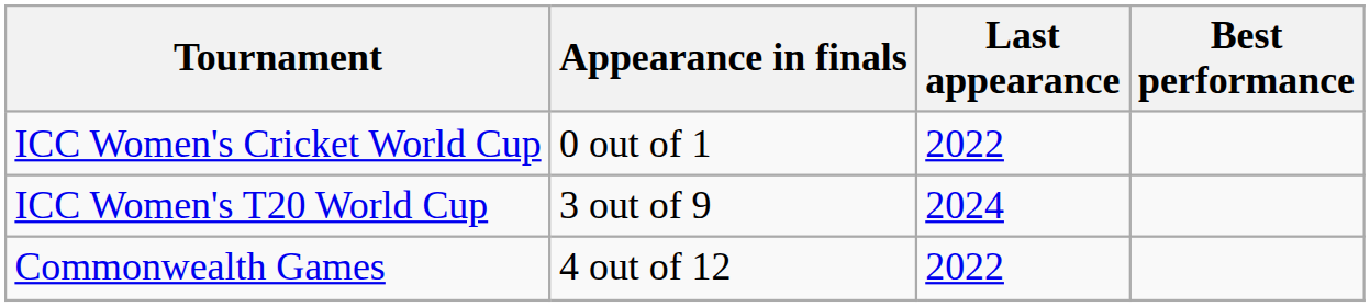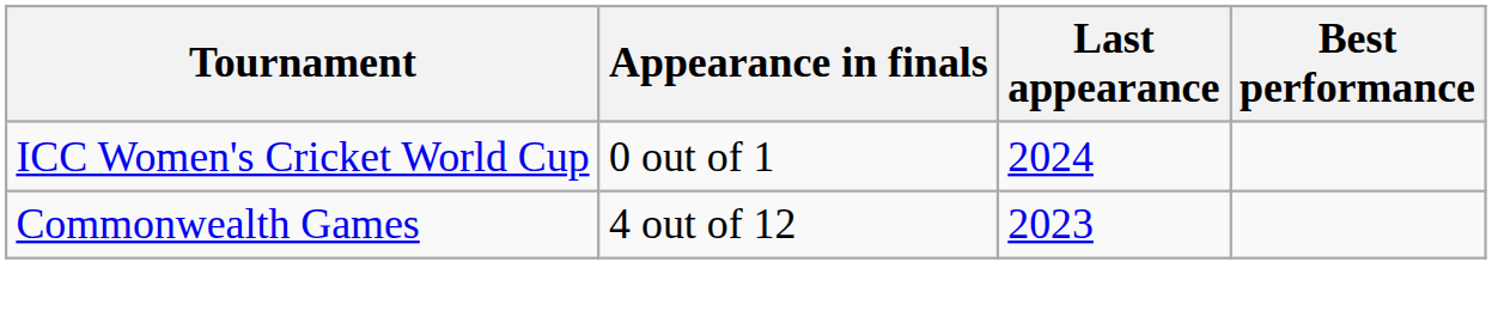 <table class="wikitable sortable" style="text-align:left;">
 <tr>
 <th>Tournament</th>
 <th data-sort-type="number">Appearance in finals</th>
 <th>Last<br>appearance</th>
 <th>Best<br>performance</th>
 </tr>
 <tr>
 <td><a href='#'>ICC Women's Cricket World Cup</a></td>
 <td>0 out of 1</td>
-<td><a href='#'>2022</a></td>
-<td></td>
-</tr>
-<tr>
-<td><a href='#'>ICC Women's T20 World Cup</a></td>
-<td>3 out of 9</td>
 <td><a href='#'>2024</a></td>
 <td></td>
 </tr>
 <tr>
 <td><a href='#'>Commonwealth Games</a></td>
 <td>4 out of 12</td>
-<td><a href='#'>2022</a></td>
+<td><a href='#'>2023</a></td>
 <td></td>
 </tr>
 </table>
